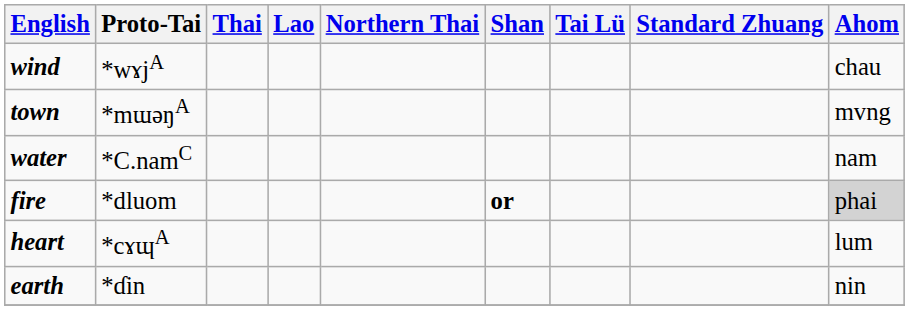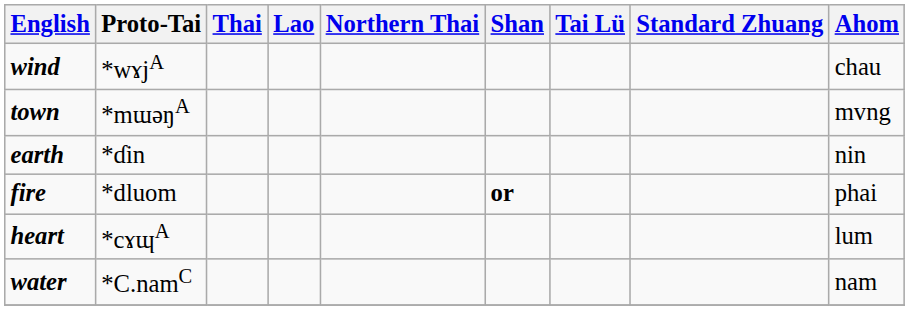 <table class="wikitable" line-height:1.25em;">
 <tr>
 <th><a href='#'>English</a></th>
 <th>Proto-Tai</th>
 <th><a href='#'>Thai</a></th>
 <th><a href='#'>Lao</a></th>
 <th><a href='#'>Northern Thai</a></th>
 <th><a href='#'>Shan</a></th>
 <th><a href='#'>Tai Lü</a></th>
 <th><a href='#'>Standard Zhuang</a></th>
 <th><a href='#'>Ahom</a></th>
 </tr>
 <tr>
 <td><strong><em>wind</em></strong></td>
 <td>*wɤj<sup>A</sup></td>
 <td></td>
 <td></td>
 <td></td>
 <td></td>
 <td></td>
 <td></td>
 <td>chau</td>
 </tr>
 <tr>
 <td><strong><em>town</em></strong></td>
 <td>*mɯəŋ<sup>A</sup></td>
 <td></td>
 <td></td>
 <td></td>
 <td></td>
 <td></td>
 <td></td>
 <td>mvng</td>
 </tr>
 <tr>
-<td><strong><em>water</em></strong></td>
-<td>*C.nam<sup>C</sup></td>
+<td><strong><em>earth</em></strong></td>
+<td>*ɗin</td>
 <td></td>
 <td></td>
 <td></td>
 <td></td>
 <td></td>
 <td></td>
-<td>nam</td>
+<td>nin</td>
 </tr>
 <tr>
 <td><strong><em>fire</em></strong></td>
 <td>*dluom</td>
 <td></td>
 <td></td>
 <td></td>
 <td><strong> or </strong></td>
 <td></td>
 <td></td>
-<td style="background: lightgrey;">phai</td>
+<td>phai</td>
 </tr>
 <tr>
 <td><strong><em>heart</em></strong></td>
 <td>*cɤɰ<sup>A</sup></td>
 <td></td>
 <td></td>
 <td></td>
 <td></td>
 <td></td>
 <td></td>
 <td>lum</td>
 </tr>
 <tr>
-<td><strong><em>earth</em></strong></td>
-<td>*ɗin</td>
+<td><strong><em>water</em></strong></td>
+<td>*C.nam<sup>C</sup></td>
 <td></td>
 <td></td>
 <td></td>
 <td></td>
 <td></td>
 <td></td>
-<td>nin</td>
+<td>nam</td>
 </tr>
 <tr>
 </tr>
 <tr>
 </tr>
 <tr>
 </tr>
 </table>
